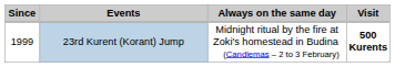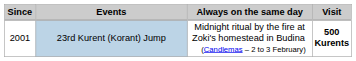 <table class="wikitable plainrowheaders" cellpadding="3" cellspacing="0" border="1" style="background:#fff; font-size:86%; line-height:16px; border:grey solid 1px; border-collapse:collapse;">
 <tr>
 <th scope="col" style="background:#ccc; width:40px;">Since</th>
 <th scope="col" style="background:#ccc; width:220px;">Events</th>
 <th scope="col" style="background:#ccc; width:180px;">Always on the same day</th>
 <th scope="col" style="background:#ccc; width:50px;">Visit</th>
 </tr>
 <tr>
-<td align=center style="border-top-width:2px">1999</td>
+<td align=center style="border-top-width:2px">2001</td>
 <td align=center bgcolor=#BCD4E6 style="border-top-width:2px">23rd Kurent (Korant) Jump</td>
 <td align=right style="border-top-width:2px">Midnight ritual by the fire at  <br>Zoki's homestead in Budina  <br><small>(<a href='#'>Candlemas</a> – 2 to 3 February)  </small></td>
 <td align=center style="border-top-width:2px"><strong>500<br>Kurents</strong></td>
 </tr>
 </table>
